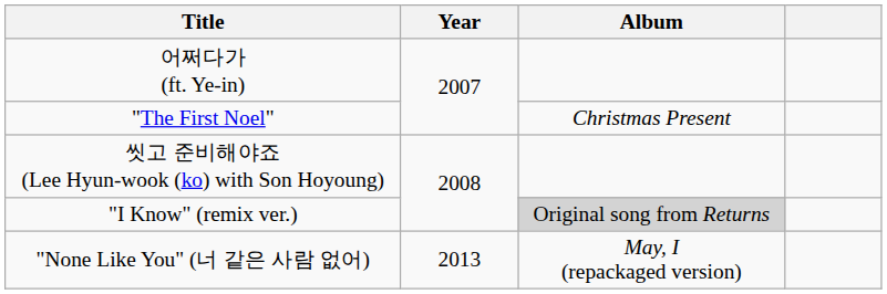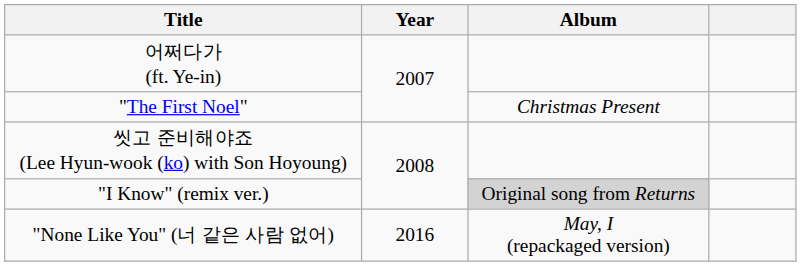 <table class="wikitable" style="text-align:center;">
 <tr>
 <th style="width:18em;">Title</th>
 <th style="width:5em;">Year</th>
 <th style="width:12em;">Album</th>
 <th style="width:4em;"></th>
 </tr>
 <tr>
 <td>어쩌다가<br>(ft. Ye-in)</td>
 <td rowspan="2">2007</td>
 <td></td>
 <td></td>
 </tr>
 <tr>
 <td>"<a href='#'>The First Noel</a>"</td>
 <td><em>Christmas Present</em></td>
 <td></td>
 </tr>
 <tr>
 <td>씻고 준비해야죠<br>(Lee Hyun-wook (<a href='#'>ko</a>) with Son Hoyoung)</td>
 <td rowspan="2">2008</td>
 <td></td>
 <td></td>
 </tr>
 <tr>
 <td>"I Know" (remix ver.)</td>
 <td style="background: lightgrey;">Original song from <em>Returns</em></td>
 <td></td>
 </tr>
 <tr>
 <td>"None Like You" (너 같은 사람 없어)</td>
-<td>2013</td>
+<td>2016</td>
 <td><em>May, I</em><br>(repackaged version)</td>
 <td></td>
 </tr>
 </table>
